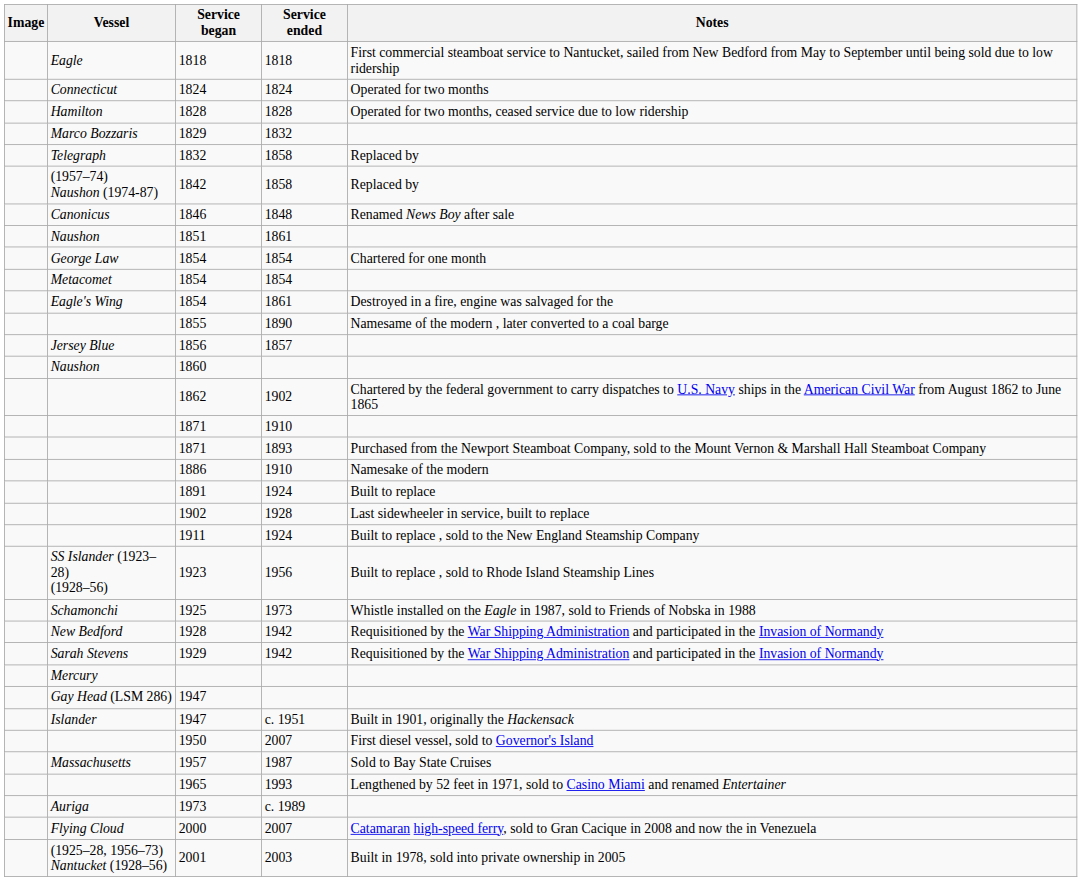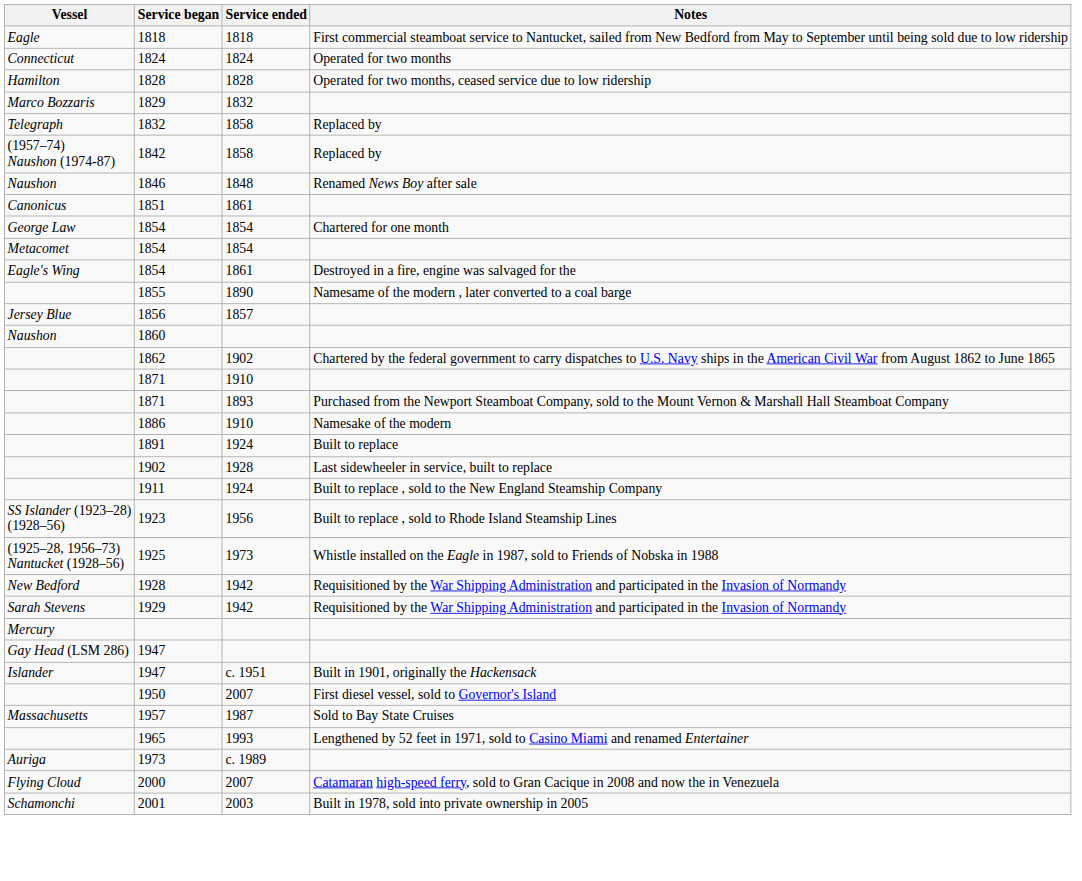 <table class="wikitable sortable">
 <tr>
-<th class="unsortable">Image</th>
 <th>Vessel</th>
 <th>Service began</th>
 <th>Service ended</th>
 <th class="unsortable">Notes</th>
 </tr>
 <tr>
-<td></td>
 <td><em>Eagle</em></td>
 <td>1818</td>
 <td>1818</td>
 <td>First commercial steamboat service to Nantucket, sailed from New Bedford from May to September until being sold due to low ridership</td>
 </tr>
 <tr>
-<td></td>
 <td><em>Connecticut</em></td>
 <td>1824</td>
 <td>1824</td>
 <td>Operated for two months</td>
 </tr>
 <tr>
-<td></td>
 <td><em>Hamilton</em></td>
 <td>1828</td>
 <td>1828</td>
 <td>Operated for two months, ceased service due to low ridership</td>
 </tr>
 <tr>
-<td></td>
 <td><em>Marco Bozzaris</em></td>
 <td>1829</td>
 <td>1832</td>
 <td></td>
 </tr>
 <tr>
-<td></td>
 <td><em>Telegraph</em></td>
 <td>1832</td>
 <td>1858</td>
 <td>Replaced by </td>
 </tr>
 <tr>
-<td></td>
 <td> (1957–74)<br><em>Naushon</em> (1974-87)</td>
 <td>1842</td>
 <td>1858</td>
 <td>Replaced by </td>
 </tr>
 <tr>
-<td></td>
-<td><em>Canonicus</em></td>
+<td><em>Naushon</em></td>
 <td>1846</td>
 <td>1848</td>
 <td>Renamed <em>News Boy</em> after sale</td>
 </tr>
 <tr>
-<td></td>
-<td><em>Naushon</em></td>
+<td><em>Canonicus</em></td>
 <td>1851</td>
 <td>1861</td>
 <td></td>
 </tr>
 <tr>
-<td></td>
 <td><em>George Law</em></td>
 <td>1854</td>
 <td>1854</td>
 <td>Chartered for one month</td>
 </tr>
 <tr>
-<td></td>
 <td><em>Metacomet</em></td>
 <td>1854</td>
 <td>1854</td>
 <td></td>
 </tr>
 <tr>
-<td></td>
 <td><em>Eagle's Wing</em></td>
 <td>1854</td>
 <td>1861</td>
 <td>Destroyed in a fire, engine was salvaged for the </td>
 </tr>
 <tr>
 <td></td>
-<td></td>
 <td>1855</td>
 <td>1890</td>
 <td>Namesame of the modern , later converted to a coal barge</td>
 </tr>
 <tr>
-<td></td>
 <td><em>Jersey Blue</em> </td>
 <td>1856</td>
 <td>1857</td>
 <td></td>
 </tr>
 <tr>
-<td></td>
 <td><em>Naushon</em></td>
 <td>1860</td>
 <td></td>
 <td></td>
 </tr>
 <tr>
 <td></td>
-<td></td>
 <td>1862</td>
 <td>1902</td>
 <td>Chartered by the federal government to carry dispatches to <a href='#'>U.S. Navy</a> ships in the <a href='#'>American Civil War</a> from August 1862 to June 1865</td>
 </tr>
 <tr>
-<td></td>
 <td></td>
 <td>1871</td>
 <td>1910</td>
 <td></td>
 </tr>
 <tr>
 <td></td>
-<td></td>
 <td>1871</td>
 <td>1893</td>
 <td>Purchased from the Newport Steamboat Company, sold to the Mount Vernon & Marshall Hall Steamboat Company</td>
 </tr>
 <tr>
-<td></td>
 <td></td>
 <td>1886</td>
 <td>1910</td>
 <td>Namesake of the modern </td>
 </tr>
 <tr>
 <td></td>
-<td></td>
 <td>1891</td>
 <td>1924</td>
 <td>Built to replace </td>
 </tr>
 <tr>
-<td></td>
 <td></td>
 <td>1902</td>
 <td>1928</td>
 <td>Last sidewheeler in service, built to replace </td>
 </tr>
 <tr>
 <td></td>
-<td></td>
 <td>1911</td>
 <td>1924</td>
 <td>Built to replace , sold to the New England Steamship Company</td>
 </tr>
 <tr>
-<td></td>
 <td><em>SS Islander</em> (1923–28)<br> (1928–56)</td>
 <td>1923</td>
 <td>1956</td>
 <td>Built to replace , sold to Rhode Island Steamship Lines</td>
 </tr>
 <tr>
-<td></td>
-<td><em>Schamonchi</em></td>
+<td> (1925–28, 1956–73)<br><em>Nantucket</em> (1928–56)</td>
 <td>1925</td>
 <td>1973</td>
 <td>Whistle installed on the <em>Eagle</em> in 1987, sold to Friends of Nobska in 1988</td>
 </tr>
 <tr>
-<td></td>
 <td><em>New Bedford</em></td>
 <td>1928</td>
 <td>1942</td>
 <td>Requisitioned by the <a href='#'>War Shipping Administration</a> and participated in the <a href='#'>Invasion of Normandy</a></td>
 </tr>
 <tr>
-<td></td>
 <td><em>Sarah Stevens</em></td>
 <td>1929</td>
 <td>1942</td>
 <td>Requisitioned by the <a href='#'>War Shipping Administration</a> and participated in the <a href='#'>Invasion of Normandy</a></td>
 </tr>
 <tr>
-<td></td>
 <td><em>Mercury</em> </td>
 <td></td>
 <td></td>
 <td></td>
 </tr>
 <tr>
-<td></td>
 <td><em>Gay Head</em> (LSM 286) </td>
 <td>1947</td>
 <td></td>
 <td></td>
 </tr>
 <tr>
-<td></td>
 <td><em>Islander</em></td>
 <td>1947</td>
 <td>c. 1951</td>
 <td>Built in 1901, originally the <em>Hackensack</em></td>
 </tr>
 <tr>
 <td></td>
-<td></td>
 <td>1950</td>
 <td>2007</td>
 <td>First diesel vessel, sold to <a href='#'>Governor's Island</a></td>
 </tr>
 <tr>
-<td></td>
 <td><em>Massachusetts</em></td>
 <td>1957</td>
 <td>1987 </td>
 <td>Sold to Bay State Cruises</td>
 </tr>
 <tr>
 <td></td>
-<td></td>
 <td>1965</td>
 <td>1993</td>
 <td>Lengthened by 52 feet in 1971, sold to <a href='#'>Casino Miami</a> and renamed <em>Entertainer</em></td>
 </tr>
 <tr>
-<td></td>
 <td><em>Auriga</em> </td>
 <td>1973</td>
 <td>c. 1989</td>
 <td></td>
 </tr>
 <tr>
-<td></td>
 <td><em>Flying Cloud</em></td>
 <td>2000</td>
 <td>2007</td>
 <td><a href='#'>Catamaran</a> <a href='#'>high-speed ferry</a>, sold to Gran Cacique in 2008 and now the  in Venezuela</td>
 </tr>
 <tr>
-<td></td>
-<td> (1925–28, 1956–73)<br><em>Nantucket</em> (1928–56)</td>
+<td><em>Schamonchi</em></td>
 <td>2001</td>
 <td>2003</td>
 <td>Built in 1978, sold into private ownership in 2005</td>
 </tr>
 </table>
